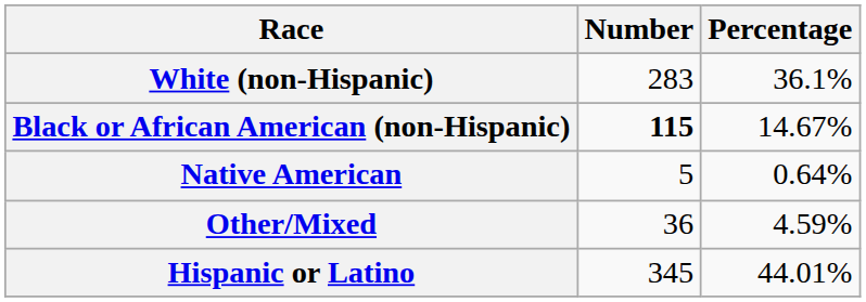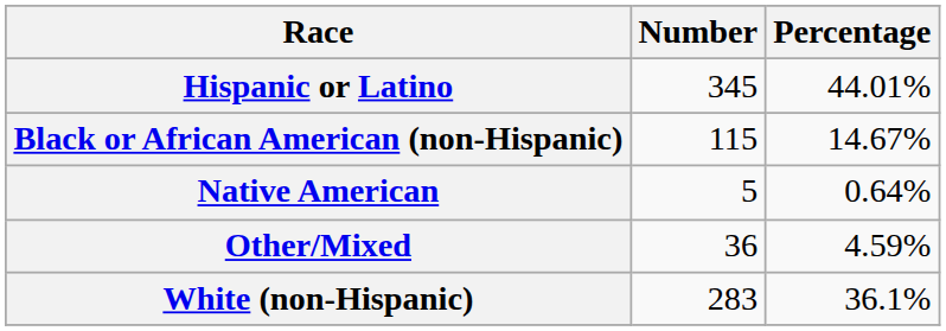 <table class="wikitable" style="text-align:right">
 <tr>
 <th scope="col">Race</th>
 <th scope="col">Number</th>
 <th scope="col">Percentage</th>
 </tr>
 <tr>
-<th scope="row"><a href='#'>White</a> (non-Hispanic)</th>
-<td>283</td>
-<td>36.1%</td>
+<th scope="row"><a href='#'>Hispanic</a> or <a href='#'>Latino</a></th>
+<td>345</td>
+<td>44.01%</td>
 </tr>
 <tr>
 <th scope="row"><a href='#'>Black or African American</a> (non-Hispanic)</th>
-<td><strong>115</strong></td>
+<td>115</td>
 <td>14.67%</td>
 </tr>
 <tr>
 <th scope="row"><a href='#'>Native American</a></th>
 <td>5</td>
 <td>0.64%</td>
 </tr>
 <tr>
 <th scope="row"><a href='#'>Other/Mixed</a></th>
 <td>36</td>
 <td>4.59%</td>
 </tr>
 <tr>
-<th scope="row"><a href='#'>Hispanic</a> or <a href='#'>Latino</a></th>
-<td>345</td>
-<td>44.01%</td>
+<th scope="row"><a href='#'>White</a> (non-Hispanic)</th>
+<td>283</td>
+<td>36.1%</td>
 </tr>
 </table>
